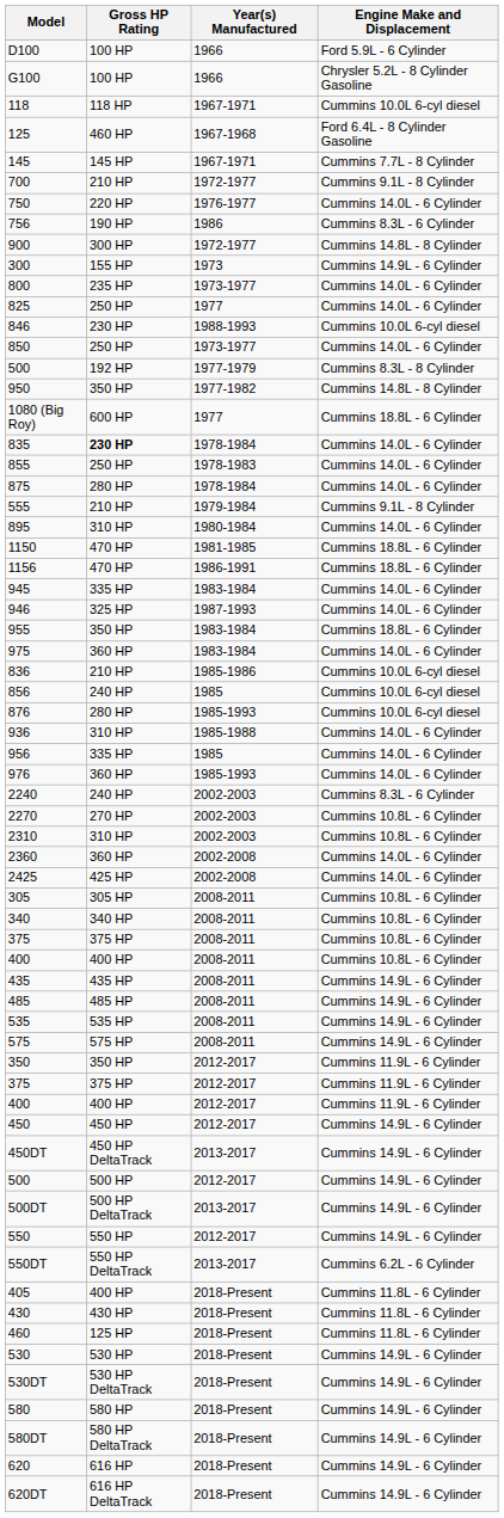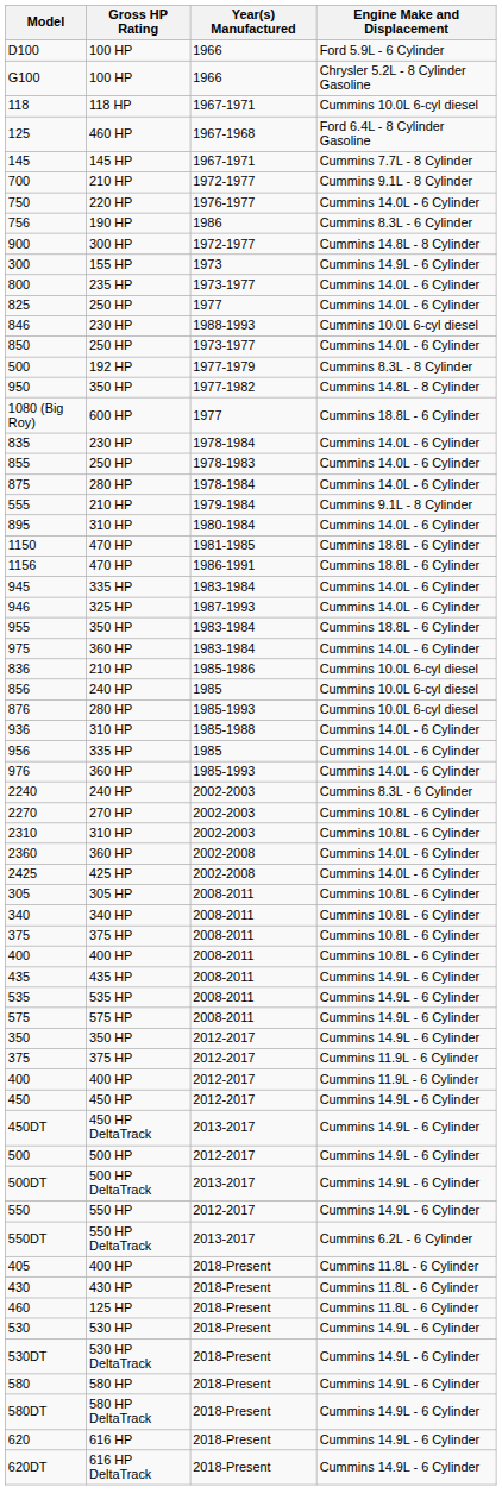 <table class="wikitable sortable">
 <tr>
 <th>Model</th>
 <th>Gross HP Rating</th>
 <th>Year(s) Manufactured</th>
 <th>Engine Make and Displacement</th>
 </tr>
 <tr>
 <td>D100</td>
 <td>100 HP</td>
 <td>1966</td>
 <td>Ford 5.9L - 6 Cylinder</td>
 </tr>
 <tr>
 <td>G100</td>
 <td>100 HP</td>
 <td>1966</td>
 <td>Chrysler 5.2L - 8 Cylinder Gasoline</td>
 </tr>
 <tr>
 <td>118</td>
 <td>118 HP</td>
 <td>1967-1971</td>
 <td>Cummins 10.0L 6-cyl diesel</td>
 </tr>
 <tr>
 <td>125</td>
 <td>460 HP</td>
 <td>1967-1968</td>
 <td>Ford 6.4L - 8 Cylinder Gasoline</td>
 </tr>
 <tr>
 <td>145</td>
 <td>145 HP</td>
 <td>1967-1971</td>
 <td>Cummins 7.7L - 8 Cylinder</td>
 </tr>
 <tr>
 <td>700</td>
 <td>210 HP</td>
 <td>1972-1977</td>
 <td>Cummins 9.1L - 8 Cylinder</td>
 </tr>
 <tr>
 <td>750</td>
 <td>220 HP</td>
 <td>1976-1977</td>
 <td>Cummins 14.0L - 6 Cylinder</td>
 </tr>
 <tr>
 <td>756</td>
 <td>190 HP</td>
 <td>1986</td>
 <td>Cummins 8.3L - 6 Cylinder</td>
 </tr>
 <tr>
 <td>900</td>
 <td>300 HP</td>
 <td>1972-1977</td>
 <td>Cummins 14.8L - 8 Cylinder</td>
 </tr>
 <tr>
 <td>300</td>
 <td>155 HP</td>
 <td>1973</td>
 <td>Cummins 14.9L - 6 Cylinder</td>
 </tr>
 <tr>
 <td>800</td>
 <td>235 HP</td>
 <td>1973-1977</td>
 <td>Cummins 14.0L - 6 Cylinder</td>
 </tr>
 <tr>
 <td>825</td>
 <td>250 HP</td>
 <td>1977</td>
 <td>Cummins 14.0L - 6 Cylinder</td>
 </tr>
 <tr>
 <td>846</td>
 <td>230 HP</td>
 <td>1988-1993</td>
 <td>Cummins 10.0L 6-cyl diesel</td>
 </tr>
 <tr>
 <td>850</td>
 <td>250 HP</td>
 <td>1973-1977</td>
 <td>Cummins 14.0L - 6 Cylinder</td>
 </tr>
 <tr>
 <td>500</td>
 <td>192 HP</td>
 <td>1977-1979</td>
 <td>Cummins 8.3L - 8 Cylinder</td>
 </tr>
 <tr>
 <td>950</td>
 <td>350 HP</td>
 <td>1977-1982</td>
 <td>Cummins 14.8L - 8 Cylinder</td>
 </tr>
 <tr>
 <td>1080 (Big Roy)</td>
 <td>600 HP</td>
 <td>1977</td>
 <td>Cummins 18.8L - 6 Cylinder</td>
 </tr>
 <tr>
 <td>835</td>
-<td><strong>230 HP</strong></td>
+<td>230 HP</td>
 <td>1978-1984</td>
 <td>Cummins 14.0L - 6 Cylinder</td>
 </tr>
 <tr>
 <td>855</td>
 <td>250 HP</td>
 <td>1978-1983</td>
 <td>Cummins 14.0L - 6 Cylinder</td>
 </tr>
 <tr>
 <td>875</td>
 <td>280 HP</td>
 <td>1978-1984</td>
 <td>Cummins 14.0L - 6 Cylinder</td>
 </tr>
 <tr>
 <td>555</td>
 <td>210 HP</td>
 <td>1979-1984</td>
 <td>Cummins 9.1L - 8 Cylinder</td>
 </tr>
 <tr>
 <td>895</td>
 <td>310 HP</td>
 <td>1980-1984</td>
 <td>Cummins 14.0L - 6 Cylinder</td>
 </tr>
 <tr>
 <td>1150</td>
 <td>470 HP</td>
 <td>1981-1985</td>
 <td>Cummins 18.8L - 6 Cylinder</td>
 </tr>
 <tr>
 <td>1156</td>
 <td>470 HP</td>
 <td>1986-1991</td>
 <td>Cummins 18.8L - 6 Cylinder</td>
 </tr>
 <tr>
 <td>945</td>
 <td>335 HP</td>
 <td>1983-1984</td>
 <td>Cummins 14.0L - 6 Cylinder</td>
 </tr>
 <tr>
 <td>946</td>
 <td>325 HP</td>
 <td>1987-1993</td>
 <td>Cummins 14.0L - 6 Cylinder</td>
 </tr>
 <tr>
 <td>955</td>
 <td>350 HP</td>
 <td>1983-1984</td>
 <td>Cummins 18.8L - 6 Cylinder</td>
 </tr>
 <tr>
 <td>975</td>
 <td>360 HP</td>
 <td>1983-1984</td>
 <td>Cummins 14.0L - 6 Cylinder</td>
 </tr>
 <tr>
 <td>836</td>
 <td>210 HP</td>
 <td>1985-1986</td>
 <td>Cummins 10.0L 6-cyl diesel</td>
 </tr>
 <tr>
 <td>856</td>
 <td>240 HP</td>
 <td>1985</td>
 <td>Cummins 10.0L 6-cyl diesel</td>
 </tr>
 <tr>
 <td>876</td>
 <td>280 HP</td>
 <td>1985-1993</td>
 <td>Cummins 10.0L 6-cyl diesel</td>
 </tr>
 <tr>
 <td>936</td>
 <td>310 HP</td>
 <td>1985-1988</td>
 <td>Cummins 14.0L - 6 Cylinder</td>
 </tr>
 <tr>
 <td>956</td>
 <td>335 HP</td>
 <td>1985</td>
 <td>Cummins 14.0L - 6 Cylinder</td>
 </tr>
 <tr>
 <td>976</td>
 <td>360 HP</td>
 <td>1985-1993</td>
 <td>Cummins 14.0L - 6 Cylinder</td>
 </tr>
 <tr>
 <td>2240</td>
 <td>240 HP</td>
 <td>2002-2003</td>
 <td>Cummins 8.3L - 6 Cylinder</td>
 </tr>
 <tr>
 <td>2270</td>
 <td>270 HP</td>
 <td>2002-2003</td>
 <td>Cummins 10.8L - 6 Cylinder</td>
 </tr>
 <tr>
 <td>2310</td>
 <td>310 HP</td>
 <td>2002-2003</td>
 <td>Cummins 10.8L - 6 Cylinder</td>
 </tr>
 <tr>
 <td>2360</td>
 <td>360 HP</td>
 <td>2002-2008</td>
 <td>Cummins 14.0L - 6 Cylinder</td>
 </tr>
 <tr>
 <td>2425</td>
 <td>425 HP</td>
 <td>2002-2008</td>
 <td>Cummins 14.0L - 6 Cylinder</td>
 </tr>
 <tr>
 <td>305</td>
 <td>305 HP</td>
 <td>2008-2011</td>
 <td>Cummins 10.8L - 6 Cylinder</td>
 </tr>
 <tr>
 <td>340</td>
 <td>340 HP</td>
 <td>2008-2011</td>
 <td>Cummins 10.8L - 6 Cylinder</td>
 </tr>
 <tr>
 <td>375</td>
 <td>375 HP</td>
 <td>2008-2011</td>
 <td>Cummins 10.8L - 6 Cylinder</td>
 </tr>
 <tr>
 <td>400</td>
 <td>400 HP</td>
 <td>2008-2011</td>
 <td>Cummins 10.8L - 6 Cylinder</td>
 </tr>
 <tr>
 <td>435</td>
 <td>435 HP</td>
 <td>2008-2011</td>
 <td>Cummins 14.9L - 6 Cylinder</td>
 </tr>
 <tr>
-<td>485</td>
-<td>485 HP</td>
-<td>2008-2011</td>
-<td>Cummins 14.9L - 6 Cylinder</td>
-</tr>
-<tr>
 <td>535</td>
 <td>535 HP</td>
 <td>2008-2011</td>
 <td>Cummins 14.9L - 6 Cylinder</td>
 </tr>
 <tr>
 <td>575</td>
 <td>575 HP</td>
 <td>2008-2011</td>
 <td>Cummins 14.9L - 6 Cylinder</td>
 </tr>
 <tr>
 <td>350</td>
 <td>350 HP</td>
 <td>2012-2017</td>
-<td>Cummins 11.9L - 6 Cylinder</td>
+<td>Cummins 14.9L - 6 Cylinder</td>
 </tr>
 <tr>
 <td>375</td>
 <td>375 HP</td>
 <td>2012-2017</td>
 <td>Cummins 11.9L - 6 Cylinder</td>
 </tr>
 <tr>
 <td>400</td>
 <td>400 HP</td>
 <td>2012-2017</td>
 <td>Cummins 11.9L - 6 Cylinder</td>
 </tr>
 <tr>
 <td>450</td>
 <td>450 HP</td>
 <td>2012-2017</td>
 <td>Cummins 14.9L - 6 Cylinder</td>
 </tr>
 <tr>
 <td>450DT</td>
 <td>450 HP DeltaTrack</td>
 <td>2013-2017</td>
 <td>Cummins 14.9L - 6 Cylinder</td>
 </tr>
 <tr>
 <td>500</td>
 <td>500 HP</td>
 <td>2012-2017</td>
 <td>Cummins 14.9L - 6 Cylinder</td>
 </tr>
 <tr>
 <td>500DT</td>
 <td>500 HP DeltaTrack</td>
 <td>2013-2017</td>
 <td>Cummins 14.9L - 6 Cylinder</td>
 </tr>
 <tr>
 <td>550</td>
 <td>550 HP</td>
 <td>2012-2017</td>
 <td>Cummins 14.9L - 6 Cylinder</td>
 </tr>
 <tr>
 <td>550DT</td>
 <td>550 HP DeltaTrack</td>
 <td>2013-2017</td>
 <td>Cummins 6.2L - 6 Cylinder</td>
 </tr>
 <tr>
 <td>405</td>
 <td>400 HP</td>
 <td>2018-Present</td>
 <td>Cummins 11.8L - 6 Cylinder</td>
 </tr>
 <tr>
 <td>430</td>
 <td>430 HP</td>
 <td>2018-Present</td>
 <td>Cummins 11.8L - 6 Cylinder</td>
 </tr>
 <tr>
 <td>460</td>
 <td>125 HP</td>
 <td>2018-Present</td>
 <td>Cummins 11.8L - 6 Cylinder</td>
 </tr>
 <tr>
 <td>530</td>
 <td>530 HP</td>
 <td>2018-Present</td>
 <td>Cummins 14.9L - 6 Cylinder</td>
 </tr>
 <tr>
 <td>530DT</td>
 <td>530 HP DeltaTrack</td>
 <td>2018-Present</td>
 <td>Cummins 14.9L - 6 Cylinder</td>
 </tr>
 <tr>
 <td>580</td>
 <td>580 HP</td>
 <td>2018-Present</td>
 <td>Cummins 14.9L - 6 Cylinder</td>
 </tr>
 <tr>
 <td>580DT</td>
 <td>580 HP DeltaTrack</td>
 <td>2018-Present</td>
 <td>Cummins 14.9L - 6 Cylinder</td>
 </tr>
 <tr>
 <td>620</td>
 <td>616 HP</td>
 <td>2018-Present</td>
 <td>Cummins 14.9L - 6 Cylinder</td>
 </tr>
 <tr>
 <td>620DT</td>
 <td>616 HP DeltaTrack</td>
 <td>2018-Present</td>
 <td>Cummins 14.9L - 6 Cylinder</td>
 </tr>
 </table>
